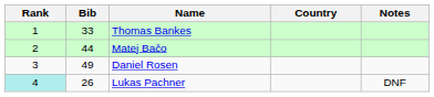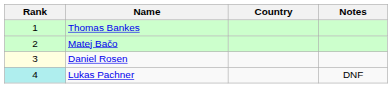 <table class="wikitable" style="text-align:center;" width=70%>
 <tr>
 <th>Rank</th>
-<th>Bib</th>
 <th>Name</th>
 <th>Country</th>
 <th>Notes</th>
 </tr>
 <tr bgcolor=ccffcc>
 <td>1</td>
-<td>33</td>
 <td align=left><a href='#'>Thomas Bankes</a></td>
 <td align=left></td>
 <td></td>
 </tr>
 <tr bgcolor=ccffcc>
 <td>2</td>
-<td>44</td>
 <td align=left><a href='#'>Matej Bačo</a></td>
 <td align=left></td>
 <td></td>
 </tr>
 <tr>
-<td>3</td>
-<td>49</td>
+<td style="background: lightyellow;">3</td>
 <td align=left><a href='#'>Daniel Rosen</a></td>
 <td align=left></td>
 <td></td>
 </tr>
 <tr>
 <td style="background: paleturquoise;">4</td>
-<td>26</td>
 <td align=left><a href='#'>Lukas Pachner</a></td>
 <td align=left></td>
 <td>DNF</td>
 </tr>
 </table>
